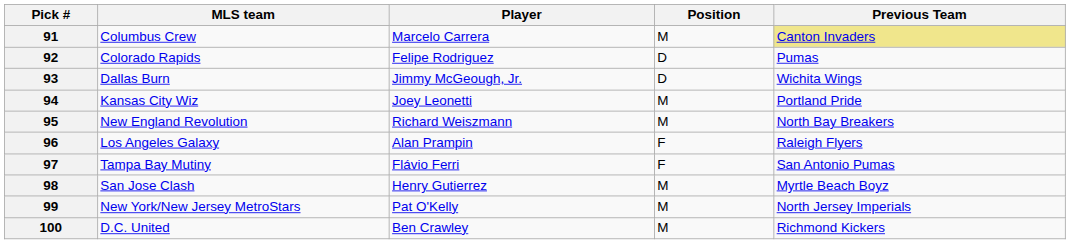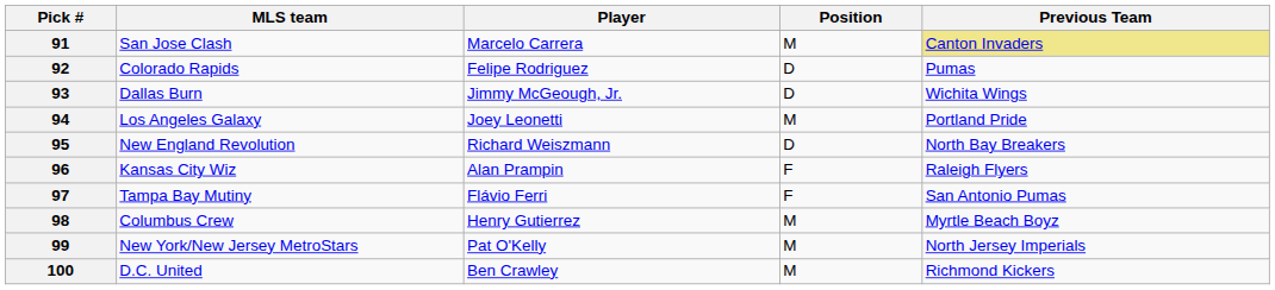 <table class="wikitable sortable" style="width:100%">
 <tr>
 <th width=7%>Pick #</th>
 <th width=22%>MLS team</th>
 <th width=20%>Player</th>
 <th width=9%>Position</th>
 <th width=22%>Previous Team</th>
 </tr>
 <tr>
 <th>91</th>
-<td><a href='#'>Columbus Crew</a></td>
+<td><a href='#'>San Jose Clash</a></td>
 <td><a href='#'>Marcelo Carrera</a></td>
 <td>M</td>
 <td style="background: khaki;"><a href='#'>Canton Invaders</a></td>
 </tr>
 <tr>
 <th>92</th>
 <td><a href='#'>Colorado Rapids</a></td>
 <td><a href='#'>Felipe Rodriguez</a></td>
 <td>D</td>
 <td><a href='#'>Pumas</a></td>
 </tr>
 <tr>
 <th>93</th>
 <td><a href='#'>Dallas Burn</a></td>
 <td><a href='#'>Jimmy McGeough, Jr.</a></td>
 <td>D</td>
 <td><a href='#'>Wichita Wings</a></td>
 </tr>
 <tr>
 <th>94</th>
-<td><a href='#'>Kansas City Wiz</a></td>
+<td><a href='#'>Los Angeles Galaxy</a></td>
 <td><a href='#'>Joey Leonetti</a></td>
 <td>M</td>
 <td><a href='#'>Portland Pride</a></td>
 </tr>
 <tr>
 <th>95</th>
 <td><a href='#'>New England Revolution</a></td>
 <td><a href='#'>Richard Weiszmann</a></td>
-<td>M</td>
+<td>D</td>
 <td><a href='#'>North Bay Breakers</a></td>
 </tr>
 <tr>
 <th>96</th>
-<td><a href='#'>Los Angeles Galaxy</a></td>
+<td><a href='#'>Kansas City Wiz</a></td>
 <td><a href='#'>Alan Prampin</a></td>
 <td>F</td>
 <td><a href='#'>Raleigh Flyers</a></td>
 </tr>
 <tr>
 <th>97</th>
 <td><a href='#'>Tampa Bay Mutiny</a></td>
 <td><a href='#'>Flávio Ferri</a></td>
 <td>F</td>
 <td><a href='#'>San Antonio Pumas</a></td>
 </tr>
 <tr>
 <th>98</th>
-<td><a href='#'>San Jose Clash</a></td>
+<td><a href='#'>Columbus Crew</a></td>
 <td><a href='#'>Henry Gutierrez</a></td>
 <td>M</td>
 <td><a href='#'>Myrtle Beach Boyz</a></td>
 </tr>
 <tr>
 <th>99</th>
 <td><a href='#'>New York/New Jersey MetroStars</a></td>
 <td><a href='#'>Pat O'Kelly</a></td>
 <td>M</td>
 <td><a href='#'>North Jersey Imperials</a></td>
 </tr>
 <tr>
 <th>100</th>
 <td><a href='#'>D.C. United</a></td>
 <td><a href='#'>Ben Crawley</a></td>
 <td>M</td>
 <td><a href='#'>Richmond Kickers</a></td>
 </tr>
 </table>
